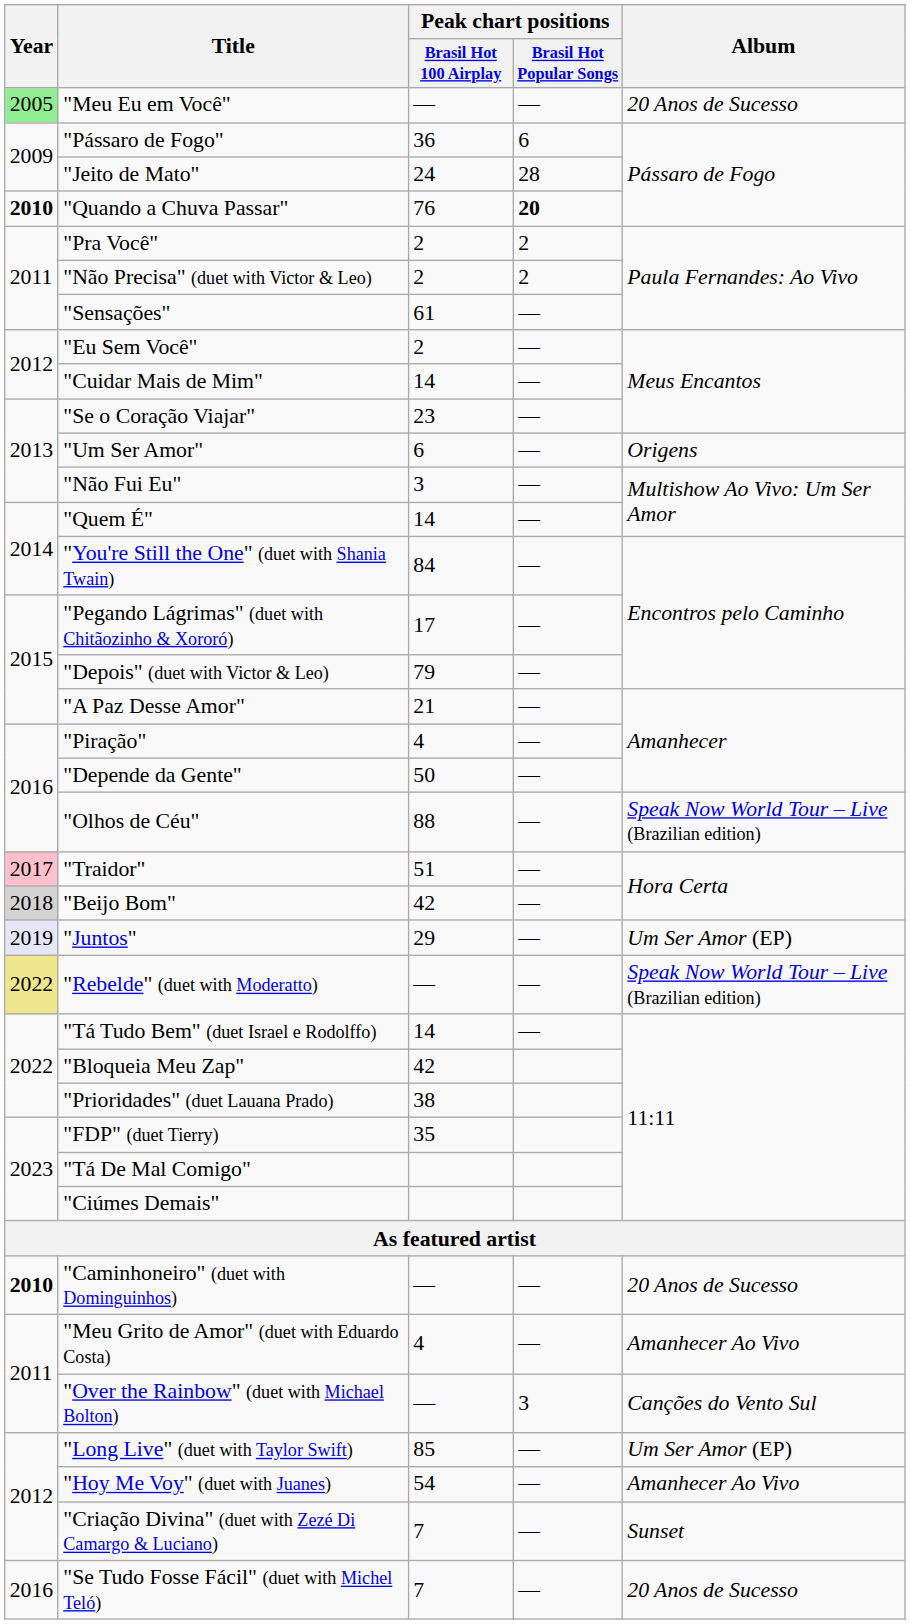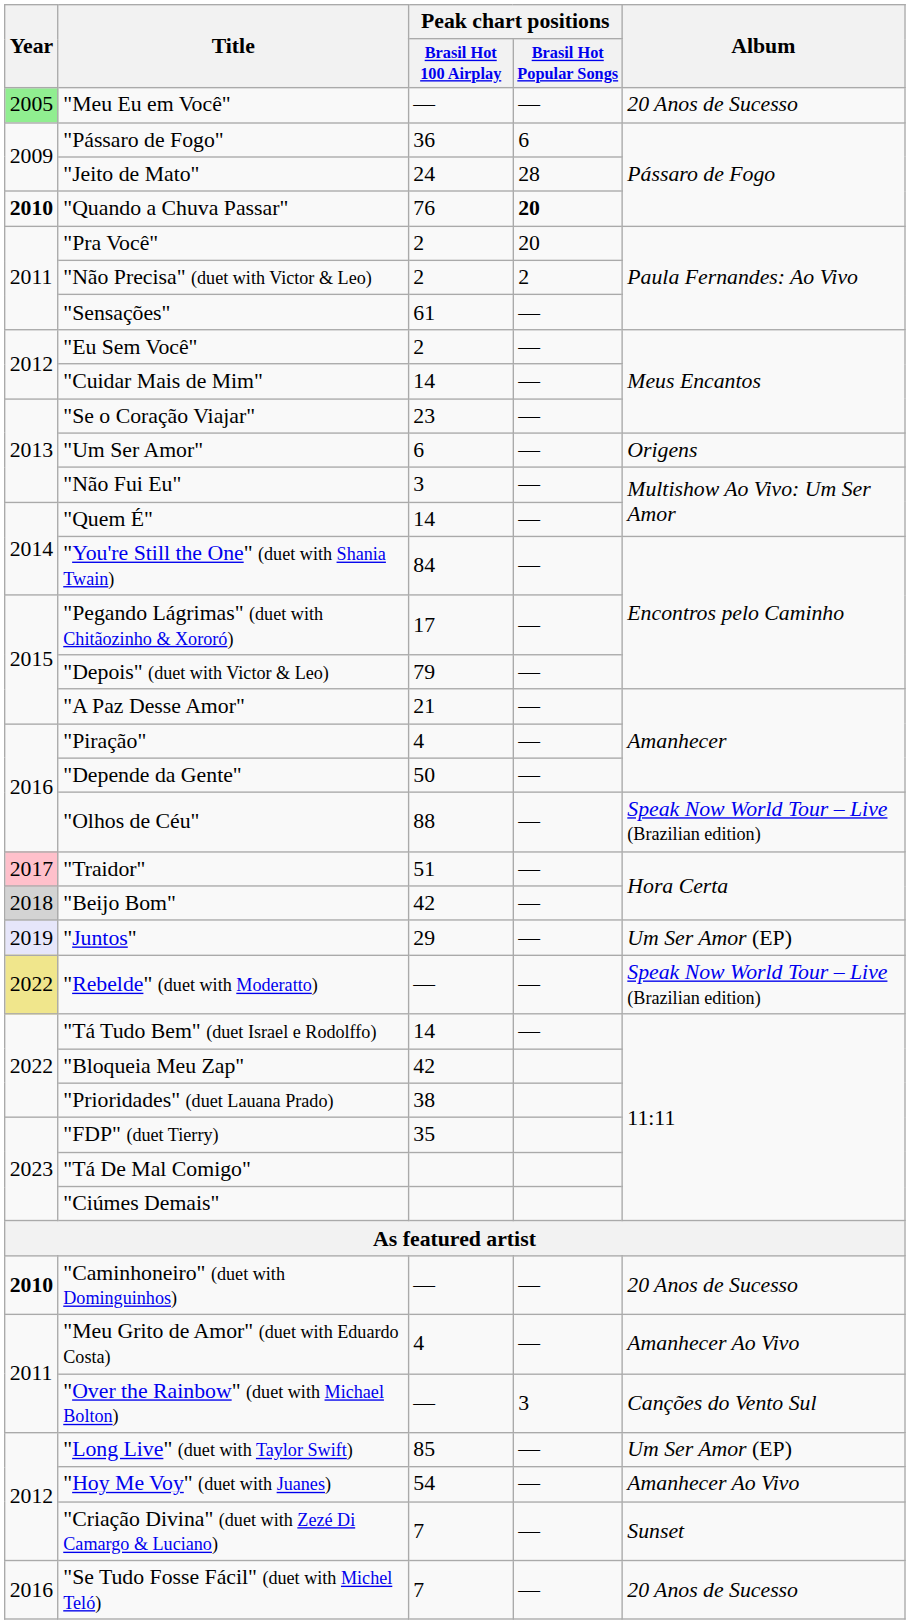 <table class="wikitable">
 <tr>
 <th rowspan="2" style="width:30px">Year</th>
 <th rowspan="2" style="width:250px">Title</th>
 <th colspan="2" style="width:150px">Peak chart positions</th>
 <th rowspan="2" style="width:200px">Album</th>
 </tr>
 <tr>
 <th style="width:3em;font-size:75%"><a href='#'>Brasil Hot 100 Airplay</a></th>
 <th style="width:3em;font-size:75%"><a href='#'>Brasil Hot Popular Songs</a></th>
 </tr>
 <tr>
 <td style="background: lightgreen;">2005</td>
 <td>"Meu Eu em Você"</td>
 <td>—</td>
 <td>—</td>
 <td><em>20 Anos de Sucesso</em></td>
 </tr>
 <tr>
 <td rowspan="2">2009</td>
 <td>"Pássaro de Fogo"</td>
 <td>36</td>
 <td>6</td>
 <td rowspan="3"><em>Pássaro de Fogo</em></td>
 </tr>
 <tr>
 <td>"Jeito de Mato"</td>
 <td>24</td>
 <td>28</td>
 </tr>
 <tr>
 <td><strong>2010</strong></td>
 <td>"Quando a Chuva Passar"</td>
 <td>76</td>
 <td><strong>20</strong></td>
 </tr>
 <tr>
 <td rowspan="3">2011</td>
 <td>"Pra Você"</td>
 <td>2</td>
-<td>2</td>
+<td>20</td>
 <td rowspan="3"><em>Paula Fernandes: Ao Vivo</em></td>
 </tr>
 <tr>
 <td>"Não Precisa" <small>(duet with Victor & Leo)</small></td>
 <td>2</td>
 <td>2</td>
 </tr>
 <tr>
 <td>"Sensações"</td>
 <td>61</td>
 <td>—</td>
 </tr>
 <tr>
 <td rowspan="2">2012</td>
 <td>"Eu Sem Você"</td>
 <td>2</td>
 <td>—</td>
 <td rowspan="3"><em>Meus Encantos</em></td>
 </tr>
 <tr>
 <td>"Cuidar Mais de Mim"</td>
 <td>14</td>
 <td>—</td>
 </tr>
 <tr>
 <td rowspan="3">2013</td>
 <td>"Se o Coração Viajar"</td>
 <td>23</td>
 <td>—</td>
 </tr>
 <tr>
 <td>"Um Ser Amor"</td>
 <td>6</td>
 <td>—</td>
 <td><em>Origens</em></td>
 </tr>
 <tr>
 <td>"Não Fui Eu"</td>
 <td>3</td>
 <td>—</td>
 <td rowspan="2"><em>Multishow Ao Vivo: Um Ser Amor</em></td>
 </tr>
 <tr>
 <td rowspan="2">2014</td>
 <td>"Quem É"</td>
 <td>14</td>
 <td>—</td>
 </tr>
 <tr>
 <td>"<a href='#'>You're Still the One</a>" <small>(duet with <a href='#'>Shania Twain</a>)</small></td>
 <td>84</td>
 <td>—</td>
 <td rowspan="3"><em>Encontros pelo Caminho</em></td>
 </tr>
 <tr>
 <td rowspan="3">2015</td>
 <td>"Pegando Lágrimas" <small>(duet with <a href='#'>Chitãozinho & Xororó</a>)</small></td>
 <td>17</td>
 <td>—</td>
 </tr>
 <tr>
 <td>"Depois" <small>(duet with Victor & Leo)</small></td>
 <td>79</td>
 <td>—</td>
 </tr>
 <tr>
 <td>"A Paz Desse Amor"</td>
 <td>21</td>
 <td>—</td>
 <td rowspan="3"><em>Amanhecer</em></td>
 </tr>
 <tr>
 <td rowspan="3">2016</td>
 <td>"Piração"</td>
 <td>4</td>
 <td>—</td>
 </tr>
 <tr>
 <td>"Depende da Gente"</td>
 <td>50</td>
 <td>—</td>
 </tr>
 <tr>
 <td>"Olhos de Céu"</td>
 <td>88</td>
 <td>—</td>
 <td><em><a href='#'>Speak Now World Tour – Live</a></em> <small>(Brazilian edition)</small></td>
 </tr>
 <tr>
 <td style="background: pink;">2017</td>
 <td>"Traidor"</td>
 <td>51</td>
 <td>—</td>
 <td rowspan="2"><em>Hora Certa</em></td>
 </tr>
 <tr>
 <td style="background: lightgrey;">2018</td>
 <td>"Beijo Bom"</td>
 <td>42</td>
 <td>—</td>
 </tr>
 <tr>
 <td style="background: lavender;">2019</td>
 <td>"<a href='#'>Juntos</a>"</td>
 <td>29</td>
 <td>—</td>
 <td><em>Um Ser Amor</em> (EP)</td>
 </tr>
 <tr>
 <td style="background: khaki;">2022</td>
 <td>"<a href='#'>Rebelde</a>" <small>(duet with <a href='#'>Moderatto</a>)</small></td>
 <td>—</td>
 <td>—</td>
 <td><em><a href='#'>Speak Now World Tour – Live</a></em> <small>(Brazilian edition)</small></td>
 </tr>
 <tr>
 <td rowspan="3">2022</td>
 <td>"Tá Tudo Bem" <small>(duet Israel e Rodolffo)</small></td>
 <td>14</td>
 <td>—</td>
 <td rowspan="6">11:11</td>
 </tr>
 <tr>
 <td>"Bloqueia Meu Zap"</td>
 <td>42</td>
 <td></td>
 </tr>
 <tr>
 <td>"Prioridades" <small>(duet Lauana Prado)</small></td>
 <td>38</td>
 <td></td>
 </tr>
 <tr>
 <td rowspan="3">2023</td>
 <td>"FDP" <small>(duet Tierry)</small></td>
 <td>35</td>
 <td></td>
 </tr>
 <tr>
 <td>"Tá De Mal Comigo"</td>
 <td></td>
 <td></td>
 </tr>
 <tr>
 <td>"Ciúmes Demais"</td>
 <td></td>
 <td></td>
 </tr>
 <tr>
 <th colspan="5">As featured artist</th>
 </tr>
 <tr>
 <td><strong>2010</strong></td>
 <td>"Caminhoneiro" <small>(duet with <a href='#'>Dominguinhos</a>)</small></td>
 <td>—</td>
 <td>—</td>
 <td><em>20 Anos de Sucesso</em></td>
 </tr>
 <tr>
 <td rowspan="2">2011</td>
 <td>"Meu Grito de Amor" <small>(duet with Eduardo Costa)</small></td>
 <td>4</td>
 <td>—</td>
 <td><em>Amanhecer Ao Vivo</em></td>
 </tr>
 <tr>
 <td>"<a href='#'>Over the Rainbow</a>" <small>(duet with <a href='#'>Michael Bolton</a>)</small></td>
 <td>—</td>
 <td>3</td>
 <td><em>Canções do Vento Sul</em></td>
 </tr>
 <tr>
 <td rowspan="3">2012</td>
 <td>"<a href='#'>Long Live</a>" <small>(duet with <a href='#'>Taylor Swift</a>)</small></td>
 <td>85</td>
 <td>—</td>
 <td><em>Um Ser Amor</em> (EP)</td>
 </tr>
 <tr>
 <td>"<a href='#'>Hoy Me Voy</a>" <small>(duet with <a href='#'>Juanes</a>)</small></td>
 <td>54</td>
 <td>—</td>
 <td><em>Amanhecer Ao Vivo</em></td>
 </tr>
 <tr>
 <td>"Criação Divina" <small>(duet with <a href='#'>Zezé Di Camargo & Luciano</a>)</small></td>
 <td>7</td>
 <td>—</td>
 <td><em>Sunset</em></td>
 </tr>
 <tr>
 <td>2016</td>
 <td>"Se Tudo Fosse Fácil" <small>(duet with <a href='#'>Michel Teló</a>)</small></td>
 <td>7</td>
 <td>—</td>
 <td><em>20 Anos de Sucesso</em></td>
 </tr>
 </table>
